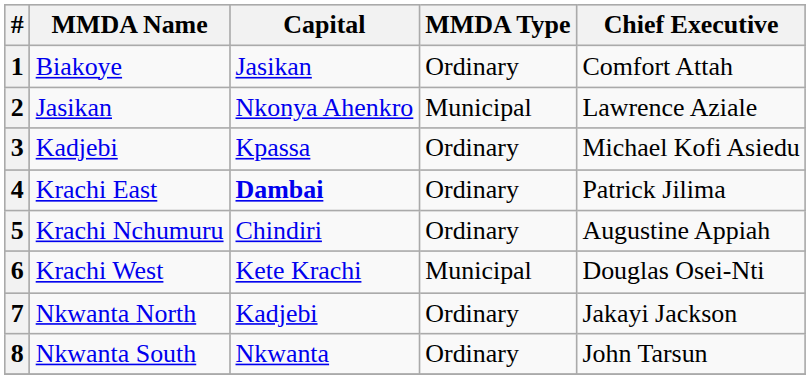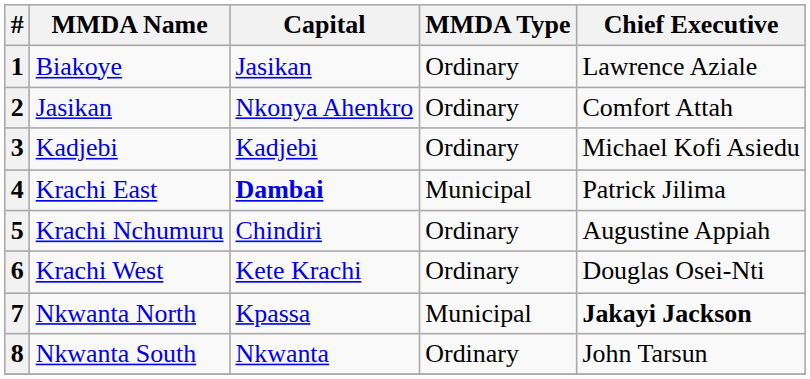 <table class="wikitable sortable">
 <tr>
 <th>#</th>
 <th>MMDA Name</th>
 <th>Capital</th>
 <th>MMDA Type</th>
 <th>Chief Executive</th>
 </tr>
 <tr>
 <th>1</th>
 <td><a href='#'>Biakoye</a></td>
 <td><a href='#'>Jasikan</a></td>
 <td>Ordinary</td>
-<td>Comfort Attah</td>
+<td>Lawrence Aziale</td>
 </tr>
 <tr>
 <th>2</th>
 <td><a href='#'>Jasikan</a></td>
 <td><a href='#'>Nkonya Ahenkro</a></td>
-<td>Municipal</td>
-<td>Lawrence Aziale</td>
+<td>Ordinary</td>
+<td>Comfort Attah</td>
 </tr>
 <tr>
 <th>3</th>
 <td><a href='#'>Kadjebi</a></td>
-<td><a href='#'>Kpassa</a></td>
+<td><a href='#'>Kadjebi</a></td>
 <td>Ordinary</td>
 <td>Michael Kofi Asiedu</td>
 </tr>
 <tr>
 <th>4</th>
 <td><a href='#'>Krachi East</a></td>
 <td><strong><a href='#'>Dambai</a></strong></td>
-<td>Ordinary</td>
+<td>Municipal</td>
 <td>Patrick Jilima</td>
 </tr>
 <tr>
 <th>5</th>
 <td><a href='#'>Krachi Nchumuru</a></td>
 <td><a href='#'>Chindiri</a></td>
 <td>Ordinary</td>
 <td>Augustine Appiah</td>
 </tr>
 <tr>
 <th>6</th>
 <td><a href='#'>Krachi West</a></td>
 <td><a href='#'>Kete Krachi</a></td>
-<td>Municipal</td>
+<td>Ordinary</td>
 <td>Douglas Osei-Nti</td>
 </tr>
 <tr>
 <th>7</th>
 <td><a href='#'>Nkwanta North</a></td>
-<td><a href='#'>Kadjebi</a></td>
-<td>Ordinary</td>
-<td>Jakayi Jackson</td>
+<td><a href='#'>Kpassa</a></td>
+<td>Municipal</td>
+<td><strong>Jakayi Jackson</strong></td>
 </tr>
 <tr>
 <th>8</th>
 <td><a href='#'>Nkwanta South</a></td>
 <td><a href='#'>Nkwanta</a></td>
 <td>Ordinary</td>
 <td>John Tarsun</td>
 </tr>
 <tr>
 </tr>
 </table>
